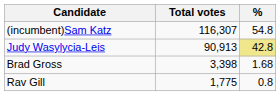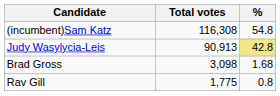 <table class="wikitable" width="400">
 <tr>
 <th align="left">Candidate</th>
 <th align="right">Total votes</th>
 <th align="right">%</th>
 </tr>
 <tr>
 <td align="left">(incumbent)<a href='#'>Sam Katz</a></td>
-<td align="right">116,307</td>
+<td align="right">116,308</td>
 <td align="right">54.8</td>
 </tr>
 <tr>
 <td align="left"><a href='#'>Judy Wasylycia-Leis</a></td>
 <td align="right">90,913</td>
 <td align="right" style="background: khaki;">42.8</td>
 </tr>
 <tr>
 <td align="left">Brad Gross</td>
-<td align="right">3,398</td>
+<td align="right">3,098</td>
 <td align="right">1.68</td>
 </tr>
 <tr>
 <td align="left">Rav Gill</td>
 <td align="right">1,775</td>
 <td align="right">0.8</td>
 </tr>
 </table>
